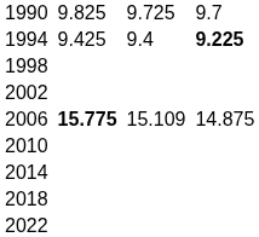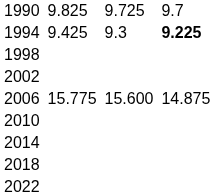 <table>
 <tr>
 <td>1990</td>
 <td></td>
 <td>9.825</td>
 <td></td>
 <td>9.725</td>
 <td></td>
 <td>9.7</td>
 </tr>
 <tr>
 <td>1994</td>
 <td></td>
 <td>9.425</td>
 <td></td>
-<td>9.4</td>
+<td>9.3</td>
 <td></td>
 <td><strong>9.225</strong></td>
 </tr>
 <tr>
 <td>1998</td>
 <td></td>
 <td></td>
 <td></td>
 <td></td>
 <td></td>
 <td></td>
 </tr>
 <tr>
 <td>2002</td>
 <td></td>
 <td></td>
 <td></td>
 <td></td>
 <td></td>
 <td></td>
 </tr>
 <tr>
 <td>2006</td>
 <td></td>
-<td><strong>15.775</strong></td>
+<td>15.775</td>
 <td></td>
-<td>15.109</td>
+<td>15.600</td>
 <td></td>
 <td>14.875</td>
 </tr>
 <tr>
 <td>2010<br></td>
 <td></td>
 <td></td>
 <td></td>
 <td></td>
 <td></td>
 <td></td>
 </tr>
 <tr>
 <td>2014<br></td>
 <td></td>
 <td></td>
 <td></td>
 <td></td>
 <td></td>
 <td></td>
 </tr>
 <tr>
 <td>2018<br></td>
 <td></td>
 <td></td>
 <td></td>
 <td></td>
 <td></td>
 <td></td>
 </tr>
 <tr>
 <td>2022<br></td>
 <td></td>
 <td></td>
 <td></td>
 <td></td>
 <td></td>
 <td></td>
 </tr>
 </table>
